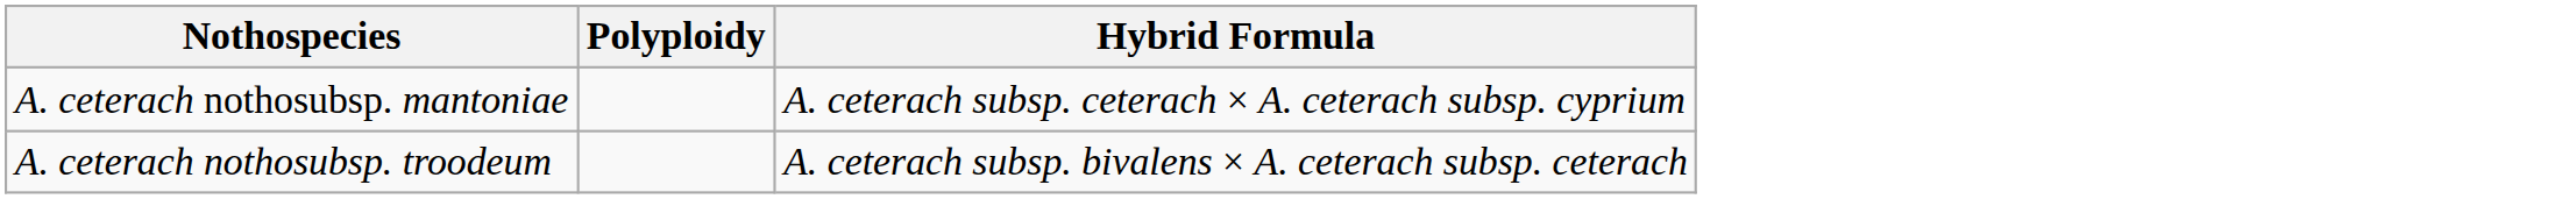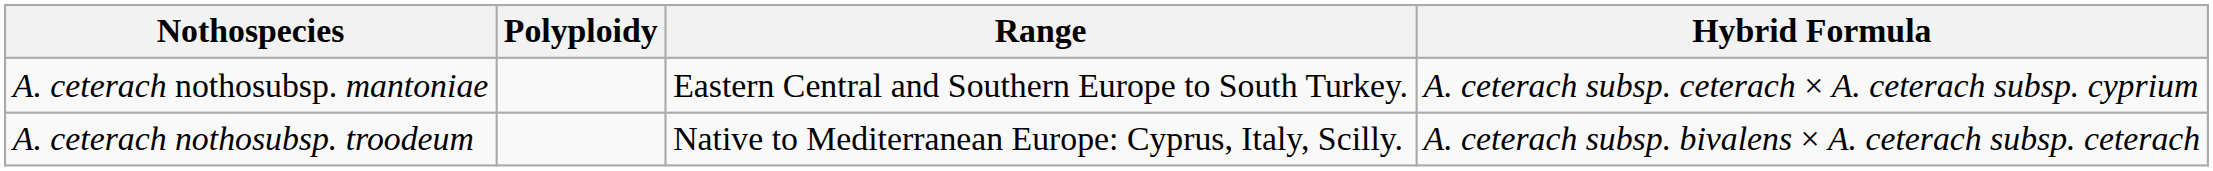 <table class="wikitable">
 <tr>
 <th>Nothospecies</th>
 <th>Polyploidy</th>
+<th>Range</th>
 <th>Hybrid Formula</th>
 </tr>
 <tr>
 <td><em>A. ceterach</em> nothosubsp. <em>mantoniae</em></td>
 <td></td>
+<td>Eastern Central and Southern Europe to South Turkey.</td>
 <td><em>A. ceterach subsp. ceterach</em> × <em>A. ceterach subsp. cyprium</em></td>
 </tr>
 <tr>
 <td><em>A. ceterach nothosubsp. troodeum</em></td>
 <td></td>
+<td>Native to Mediterranean Europe: Cyprus, Italy, Scilly.</td>
 <td><em>A. ceterach subsp. bivalens</em> × <em>A. ceterach subsp. ceterach</em></td>
 </tr>
 </table>
